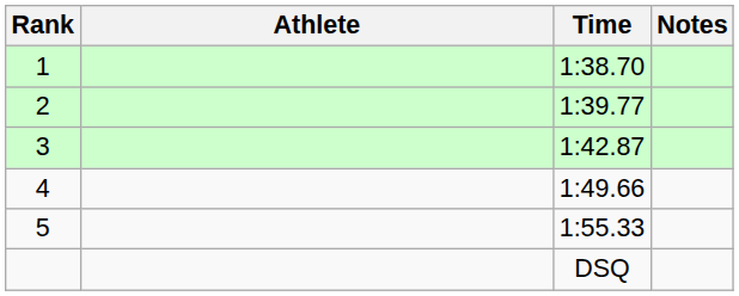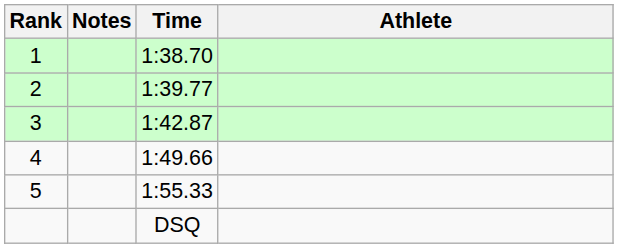 <table class="wikitable" style="text-align:center">
 <tr>
 <th>Rank</th>
+<th>Notes</th>
+<th>Time</th>
 <th Style="width:18em">Athlete</th>
-<th>Time</th>
-<th>Notes</th>
 </tr>
 <tr style="background:#cfc">
 <td>1</td>
+<td></td>
+<td>1:38.70</td>
 <td style="text-align:left"></td>
-<td>1:38.70</td>
-<td></td>
 </tr>
 <tr style="background:#cfc">
 <td>2</td>
+<td></td>
+<td>1:39.77</td>
 <td style="text-align:left"></td>
-<td>1:39.77</td>
-<td></td>
 </tr>
 <tr style="background:#cfc">
 <td>3</td>
+<td></td>
+<td>1:42.87</td>
 <td style="text-align:left"></td>
-<td>1:42.87</td>
-<td></td>
 </tr>
 <tr>
 <td>4</td>
+<td></td>
+<td>1:49.66</td>
 <td style="text-align:left"></td>
-<td>1:49.66</td>
-<td></td>
 </tr>
 <tr>
 <td>5</td>
+<td></td>
+<td>1:55.33</td>
 <td style="text-align:left"></td>
-<td>1:55.33</td>
-<td></td>
 </tr>
 <tr>
 <td></td>
+<td></td>
+<td>DSQ</td>
 <td style="text-align:left"></td>
-<td>DSQ</td>
-<td></td>
 </tr>
 </table>
